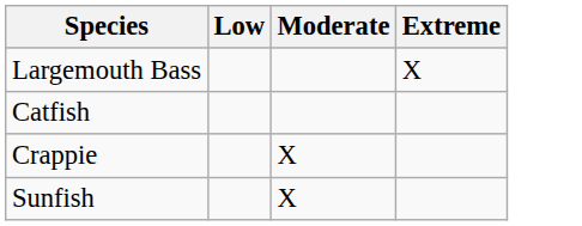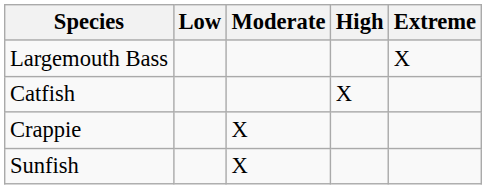 <table class="wikitable">
 <tr>
 <th>Species</th>
 <th>Low</th>
 <th>Moderate</th>
+<th>High</th>
 <th>Extreme</th>
 </tr>
 <tr>
 <td>Largemouth Bass</td>
+<td></td>
 <td></td>
 <td></td>
 <td>X</td>
 </tr>
 <tr>
 <td>Catfish</td>
 <td></td>
 <td></td>
+<td>X</td>
 <td></td>
 </tr>
 <tr>
 <td>Crappie</td>
 <td></td>
 <td>X</td>
 <td></td>
+<td></td>
 </tr>
 <tr>
 <td>Sunfish</td>
 <td></td>
 <td>X</td>
 <td></td>
+<td></td>
 </tr>
 </table>
